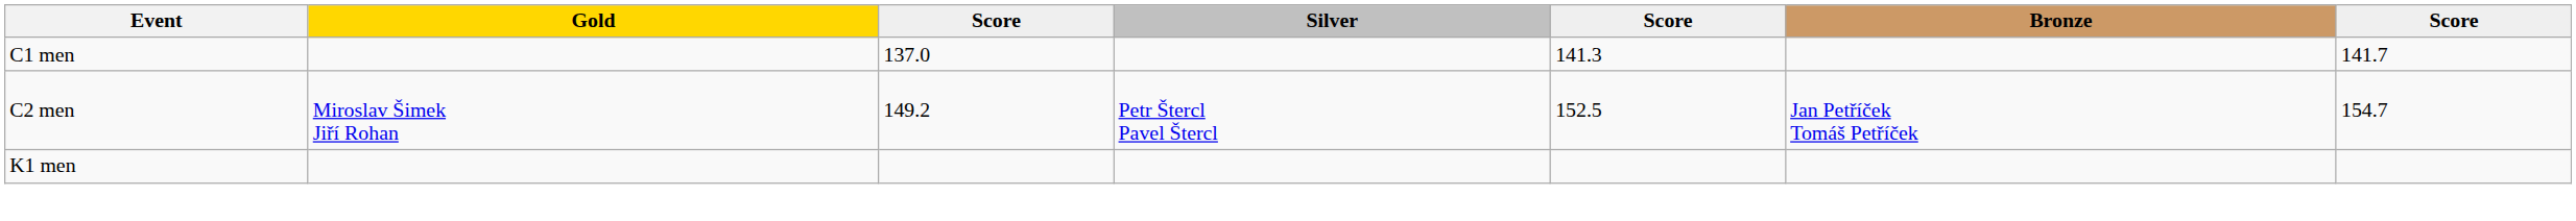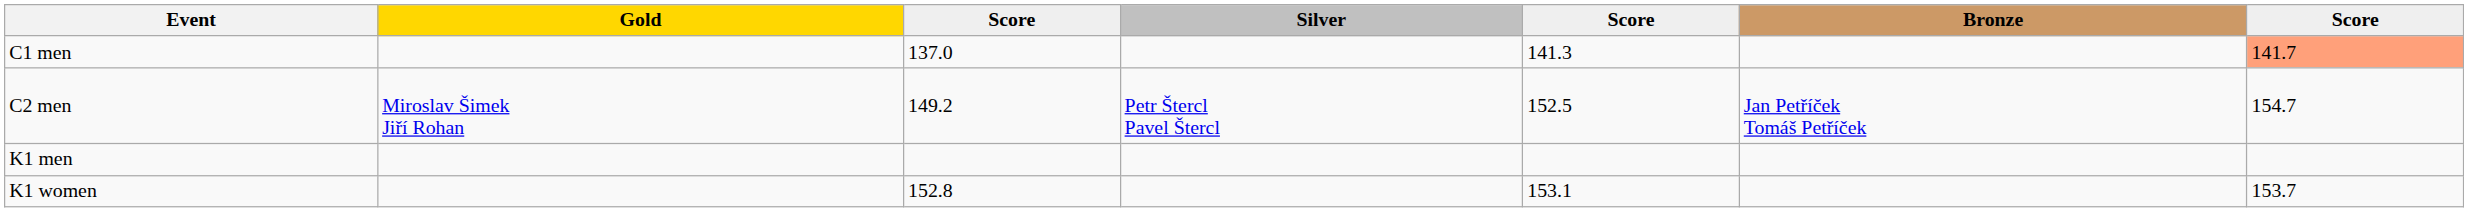 <table class="wikitable" width=100%>
 <tr>
 <th>Event</th>
 <td align=center bgcolor="gold"><strong>Gold</strong></td>
 <td align=center bgcolor="EFEFEF"><strong>Score</strong></td>
 <td align=center bgcolor="silver"><strong>Silver</strong></td>
 <td align=center bgcolor="EFEFEF"><strong>Score</strong></td>
 <td align=center bgcolor="CC9966"><strong>Bronze</strong></td>
 <td align=center bgcolor="EFEFEF"><strong>Score</strong></td>
 </tr>
 <tr>
 <td>C1 men</td>
 <td></td>
 <td>137.0</td>
 <td></td>
 <td>141.3</td>
 <td></td>
-<td>141.7</td>
+<td style="background: lightsalmon;">141.7</td>
 </tr>
 <tr>
 <td>C2 men</td>
 <td><br><a href='#'>Miroslav Šimek</a><br><a href='#'>Jiří Rohan</a></td>
 <td>149.2</td>
 <td><br><a href='#'>Petr Štercl</a><br><a href='#'>Pavel Štercl</a></td>
 <td>152.5</td>
 <td><br><a href='#'>Jan Petříček</a><br><a href='#'>Tomáš Petříček</a></td>
 <td>154.7</td>
 </tr>
 <tr>
 <td>K1 men</td>
 <td></td>
 <td></td>
 <td></td>
 <td></td>
 <td></td>
 <td></td>
 </tr>
+<tr>
+<td>K1 women</td>
+<td></td>
+<td>152.8</td>
+<td></td>
+<td>153.1</td>
+<td></td>
+<td>153.7</td>
+</tr>
 </table>
